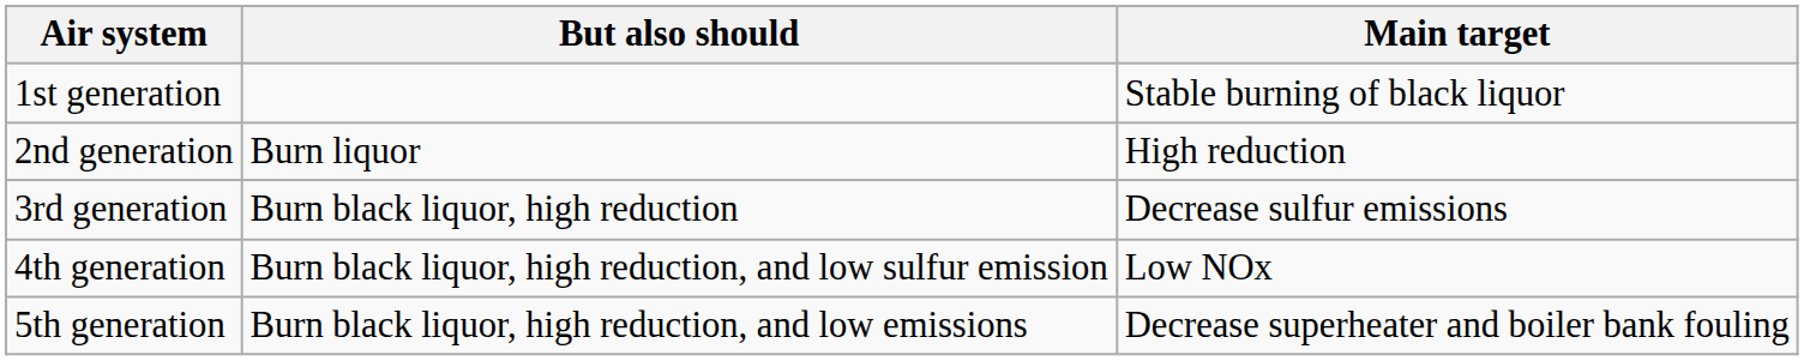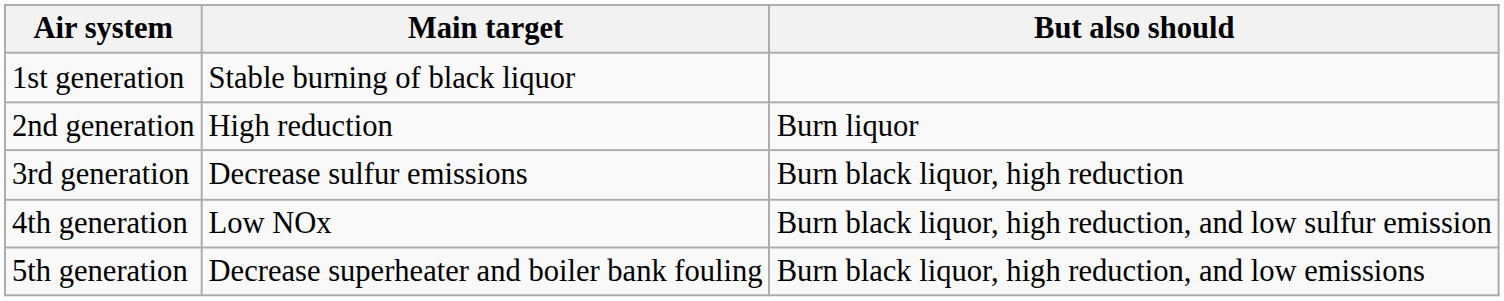 <table class="wikitable">
 <tr>
 <th>Air system</th>
+<th>Main target</th>
 <th>But also should</th>
-<th>Main target</th>
 </tr>
 <tr>
 <td>1st generation</td>
+<td>Stable burning of black liquor</td>
 <td></td>
-<td>Stable burning of black liquor</td>
 </tr>
 <tr>
 <td>2nd generation</td>
+<td>High reduction</td>
 <td>Burn liquor</td>
-<td>High reduction</td>
 </tr>
 <tr>
 <td>3rd generation</td>
+<td>Decrease sulfur emissions</td>
 <td>Burn black liquor, high reduction</td>
-<td>Decrease sulfur emissions</td>
 </tr>
 <tr>
 <td>4th generation</td>
+<td>Low NOx</td>
 <td>Burn black liquor, high reduction, and low sulfur emission</td>
-<td>Low NOx</td>
 </tr>
 <tr>
 <td>5th generation</td>
+<td>Decrease superheater and boiler bank fouling</td>
 <td>Burn black liquor, high reduction, and low emissions</td>
-<td>Decrease superheater and boiler bank fouling</td>
 </tr>
 </table>
